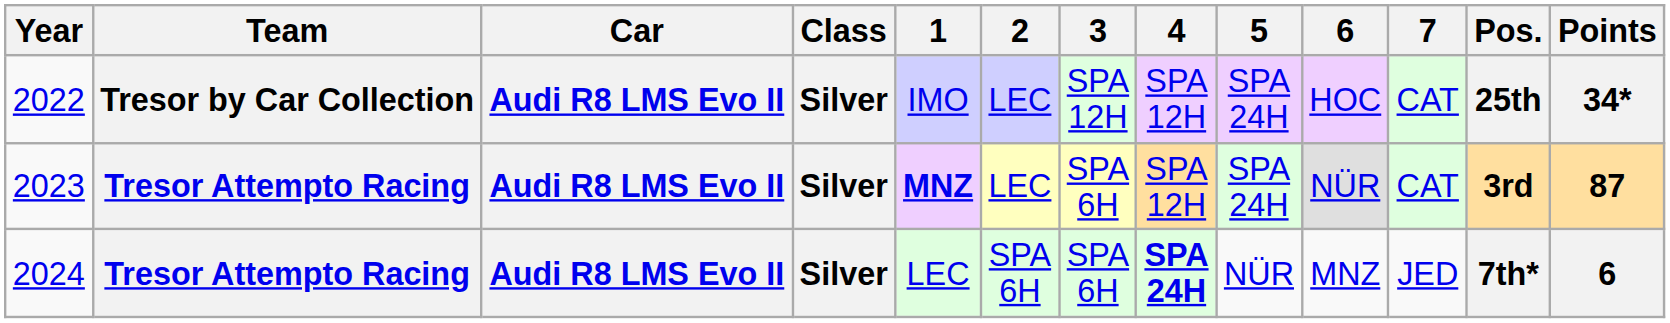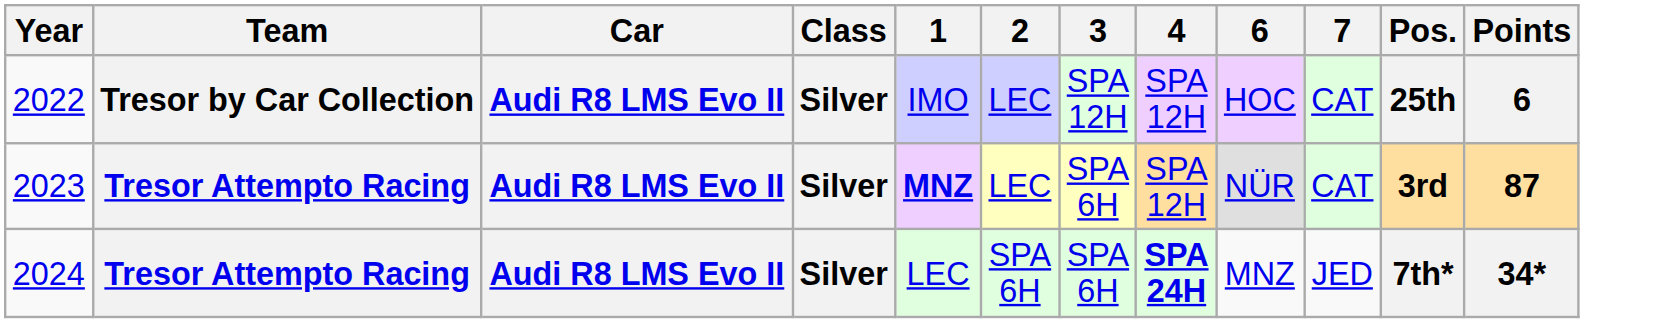 <table class="wikitable" border="1" style="text-align:center; font-size:85%;">
 <tr>
 <th>Year</th>
 <th>Team</th>
 <th>Car</th>
 <th>Class</th>
 <th>1</th>
 <th>2</th>
 <th>3</th>
 <th>4</th>
-<th>5</th>
 <th>6</th>
 <th>7</th>
 <th>Pos.</th>
 <th>Points</th>
 </tr>
 <tr>
 <td><a href='#'>2022</a></td>
 <th nowrap>Tresor by Car Collection</th>
 <th nowrap><a href='#'>Audi R8 LMS Evo II</a></th>
 <th>Silver</th>
 <td style="background:#CFCFFF;"><a href='#'>IMO</a><br></td>
 <td style="background:#CFCFFF;"><a href='#'>LEC</a><br></td>
 <td style="background:#DFFFDF;"><a href='#'>SPA<br>12H</a><br></td>
 <td style="background:#EFCFFF;"><a href='#'>SPA<br>12H</a><br></td>
-<td style="background:#EFCFFF;"><a href='#'>SPA<br>24H</a><br></td>
 <td style="background:#EFCFFF;"><a href='#'>HOC</a><br></td>
 <td style="background:#DFFFDF;"><a href='#'>CAT</a><br></td>
 <th>25th</th>
-<th>34*</th>
+<th>6</th>
 </tr>
 <tr>
 <td><a href='#'>2023</a></td>
 <th nowrap><a href='#'>Tresor Attempto Racing</a></th>
 <th nowrap><a href='#'>Audi R8 LMS Evo II</a></th>
 <th>Silver</th>
 <td style="background:#EFCFFF;"><strong><a href='#'>MNZ</a></strong><br></td>
 <td style="background:#FFFFBF;"><a href='#'>LEC</a><br></td>
 <td style="background:#FFFFBF;"><a href='#'>SPA<br>6H</a><br></td>
 <td style="background:#FFDF9F;"><a href='#'>SPA<br>12H</a><br></td>
-<td style="background:#DFFFDF;"><a href='#'>SPA<br>24H</a><br></td>
 <td style="background:#DFDFDF;"><a href='#'>NÜR</a><br></td>
 <td style="background:#DFFFDF;"><a href='#'>CAT</a><br></td>
 <th style="background:#FFDF9F;">3rd</th>
 <th style="background:#FFDF9F;">87</th>
 </tr>
 <tr>
 <td><a href='#'>2024</a></td>
 <th nowrap><a href='#'>Tresor Attempto Racing</a></th>
 <th nowrap><a href='#'>Audi R8 LMS Evo II</a></th>
 <th>Silver</th>
 <td style="background:#DFFFDF;"><a href='#'>LEC</a><br></td>
 <td style="background:#DFFFDF;"><a href='#'>SPA<br>6H</a><br></td>
 <td style="background:#DFFFDF;"><a href='#'>SPA<br>6H</a><br></td>
 <td style="background:#DFFFDF;"><strong><a href='#'>SPA<br>24H</a></strong><br></td>
-<td style="background:#;"><a href='#'>NÜR</a><br></td>
 <td style="background:#;"><a href='#'>MNZ</a><br></td>
 <td style="background:#;"><a href='#'>JED</a><br></td>
 <th>7th*</th>
-<th>6</th>
+<th>34*</th>
 </tr>
 </table>
